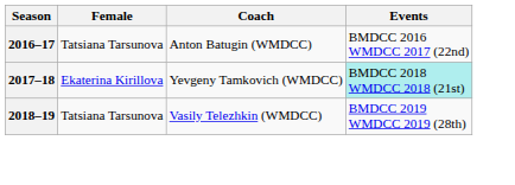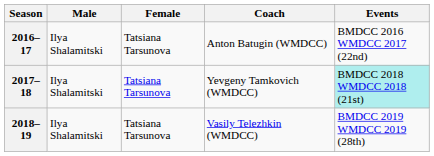 <table class="wikitable">
 <tr>
 <th scope="col">Season</th>
+<th scope="col">Male</th>
 <th scope="col">Female</th>
 <th scope="col">Coach</th>
 <th scope="col">Events</th>
 </tr>
 <tr>
 <th scope="row">2016–17</th>
+<td>Ilya Shalamitski</td>
 <td>Tatsiana Tarsunova</td>
 <td>Anton Batugin (WMDCC)</td>
 <td>BMDCC 2016 <br><a href='#'>WMDCC 2017</a> (22nd)</td>
 </tr>
 <tr>
 <th scope="row">2017–18</th>
-<td><a href='#'>Ekaterina Kirillova</a></td>
+<td>Ilya Shalamitski</td>
+<td><a href='#'>Tatsiana Tarsunova</a></td>
 <td>Yevgeny Tamkovich (WMDCC)</td>
 <td style="background: paleturquoise;">BMDCC 2018 <br><a href='#'>WMDCC 2018</a> (21st)</td>
 </tr>
 <tr>
 <th scope="row">2018–19</th>
+<td>Ilya Shalamitski</td>
 <td>Tatsiana Tarsunova</td>
 <td><a href='#'>Vasily Telezhkin</a> (WMDCC)</td>
 <td><a href='#'>BMDCC 2019</a> <br><a href='#'>WMDCC 2019</a> (28th)</td>
 </tr>
 </table>
